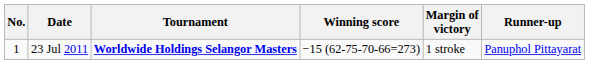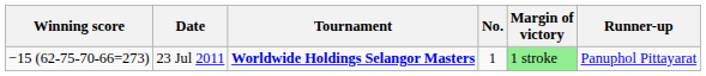 <table class="wikitable" style="font-size:95%;">
 <tr>
-<th>No.</th>
+<th>Winning score</th>
 <th>Date</th>
 <th>Tournament</th>
-<th>Winning score</th>
+<th>No.</th>
 <th>Margin of<br>victory</th>
 <th>Runner-up</th>
 </tr>
 <tr>
-<td align=center>1</td>
+<td>−15 (62-75-70-66=273)</td>
 <td align=right>23 Jul <a href='#'>2011</a></td>
 <td><strong><a href='#'>Worldwide Holdings Selangor Masters</a></strong></td>
-<td>−15 (62-75-70-66=273)</td>
-<td>1 stroke</td>
+<td align=center>1</td>
+<td style="background: lightgreen;">1 stroke</td>
 <td> <a href='#'>Panuphol Pittayarat</a></td>
 </tr>
 </table>
